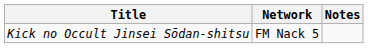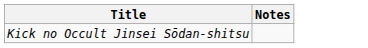 <table class="wikitable">
 <tr>
 <th>Title</th>
-<th>Network</th>
 <th>Notes</th>
 </tr>
 <tr>
 <td><em>Kick no Occult Jinsei Sōdan-shitsu</em></td>
-<td>FM Nack 5</td>
 <td></td>
 </tr>
 </table>
